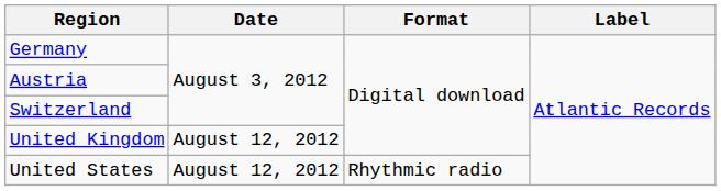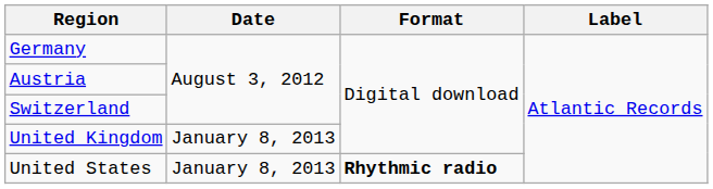 <table class=wikitable>
 <tr>
 <th>Region</th>
 <th>Date</th>
 <th>Format</th>
 <th>Label</th>
 </tr>
 <tr>
 <td><a href='#'>Germany</a></td>
 <td rowspan="3">August 3, 2012</td>
 <td rowspan="4">Digital download</td>
 <td rowspan="5"><a href='#'>Atlantic Records</a></td>
 </tr>
 <tr>
 <td><a href='#'>Austria</a></td>
 </tr>
 <tr>
 <td><a href='#'>Switzerland</a></td>
 </tr>
 <tr>
 <td><a href='#'>United Kingdom</a></td>
-<td>August 12, 2012</td>
+<td>January 8, 2013</td>
 </tr>
 <tr>
 <td>United States</td>
-<td>August 12, 2012</td>
-<td>Rhythmic radio</td>
+<td>January 8, 2013</td>
+<td><strong>Rhythmic radio</strong></td>
 </tr>
 </table>
